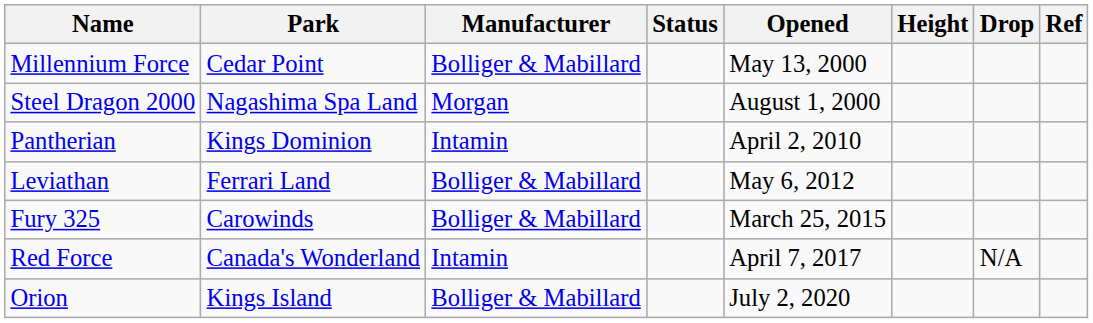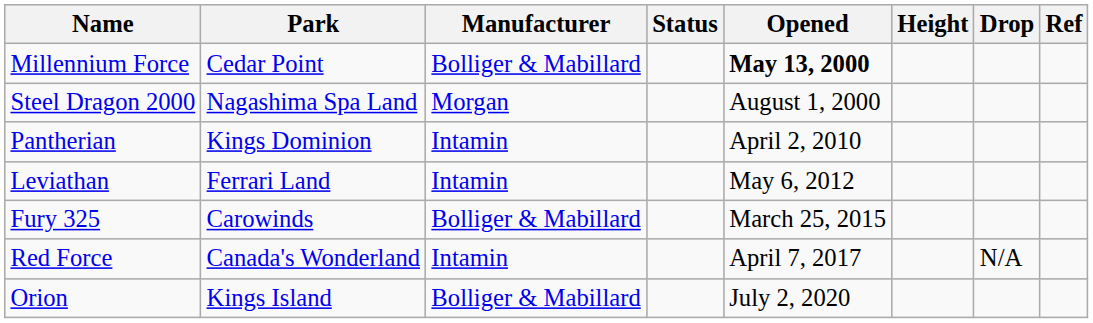 <table class="wikitable">
 <tr>
 <th>Name</th>
 <th>Park</th>
 <th>Manufacturer</th>
 <th>Status</th>
 <th>Opened</th>
 <th>Height</th>
 <th>Drop</th>
 <th>Ref</th>
 </tr>
 <tr>
 <td><a href='#'>Millennium Force</a></td>
 <td><a href='#'>Cedar Point</a></td>
 <td><a href='#'>Bolliger & Mabillard</a></td>
 <td></td>
-<td>May 13, 2000</td>
+<td><strong>May 13, 2000</strong></td>
 <td></td>
 <td></td>
 <td></td>
 </tr>
 <tr>
 <td><a href='#'>Steel Dragon 2000</a></td>
 <td><a href='#'>Nagashima Spa Land</a></td>
 <td><a href='#'>Morgan</a></td>
 <td></td>
 <td>August 1, 2000</td>
 <td></td>
 <td></td>
 <td></td>
 </tr>
 <tr>
 <td><a href='#'>Pantherian</a></td>
 <td><a href='#'>Kings Dominion</a></td>
 <td><a href='#'>Intamin</a></td>
 <td></td>
 <td>April 2, 2010</td>
 <td></td>
 <td></td>
 <td></td>
 </tr>
 <tr>
 <td><a href='#'>Leviathan</a></td>
 <td><a href='#'>Ferrari Land</a></td>
-<td><a href='#'>Bolliger & Mabillard</a></td>
+<td><a href='#'>Intamin</a></td>
 <td></td>
 <td>May 6, 2012</td>
 <td></td>
 <td></td>
 <td></td>
 </tr>
 <tr>
 <td><a href='#'>Fury 325</a></td>
 <td><a href='#'>Carowinds</a></td>
 <td><a href='#'>Bolliger & Mabillard</a></td>
 <td></td>
 <td>March 25, 2015</td>
 <td></td>
 <td></td>
 <td></td>
 </tr>
 <tr>
 <td><a href='#'>Red Force</a></td>
 <td><a href='#'>Canada's Wonderland</a></td>
 <td><a href='#'>Intamin</a></td>
 <td></td>
 <td>April 7, 2017</td>
 <td></td>
 <td>N/A</td>
 <td></td>
 </tr>
 <tr>
 <td><a href='#'>Orion</a></td>
 <td><a href='#'>Kings Island</a></td>
 <td><a href='#'>Bolliger & Mabillard</a></td>
 <td></td>
 <td>July 2, 2020</td>
 <td></td>
 <td></td>
 <td></td>
 </tr>
 </table>
